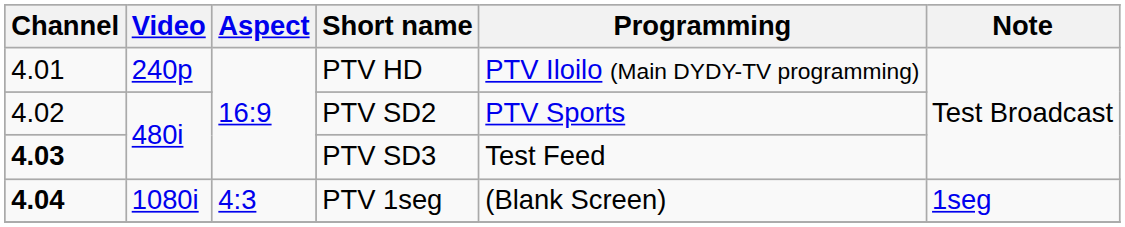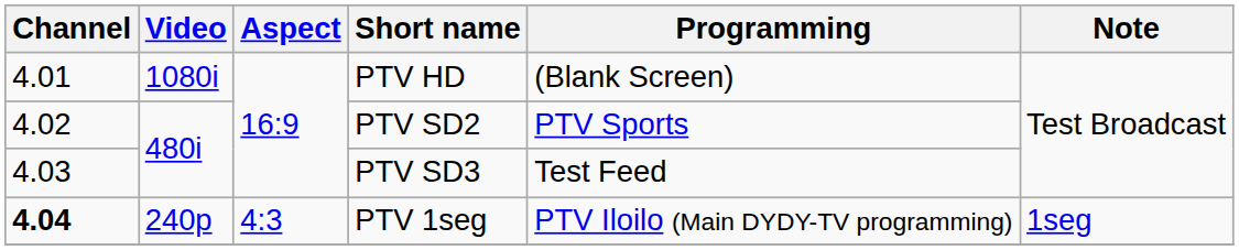 <table class="wikitable">
 <tr ABS>
 <th>Channel</th>
 <th><a href='#'>Video</a></th>
 <th><a href='#'>Aspect</a></th>
 <th>Short name</th>
 <th>Programming</th>
 <th>Note</th>
 </tr>
 <tr>
 <td>4.01</td>
-<td><a href='#'>240p</a></td>
+<td><a href='#'>1080i</a></td>
 <td rowspan="3"><a href='#'>16:9</a></td>
 <td>PTV HD</td>
-<td><a href='#'>PTV Iloilo</a> <small>(Main DYDY-TV programming)</small></td>
+<td>(Blank Screen)</td>
 <td rowspan="3">Test Broadcast</td>
 </tr>
 <tr>
 <td>4.02</td>
 <td rowspan="2"><a href='#'>480i</a></td>
 <td>PTV SD2</td>
 <td><a href='#'>PTV Sports</a></td>
 </tr>
 <tr>
-<td><strong>4.03</strong></td>
+<td>4.03</td>
 <td>PTV SD3</td>
 <td>Test Feed</td>
 </tr>
 <tr>
 <td><strong>4.04</strong></td>
-<td><a href='#'>1080i</a></td>
+<td><a href='#'>240p</a></td>
 <td><a href='#'>4:3</a></td>
 <td>PTV 1seg</td>
-<td>(Blank Screen)</td>
+<td><a href='#'>PTV Iloilo</a> <small>(Main DYDY-TV programming)</small></td>
 <td><a href='#'>1seg</a></td>
 </tr>
 <tr>
 </tr>
 </table>
